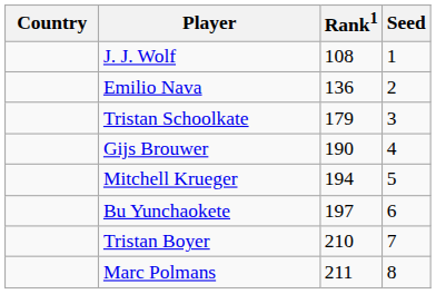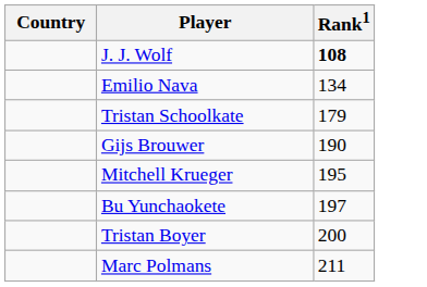 <table class="sortable wikitable">
 <tr>
 <th width="70">Country</th>
 <th width="175">Player</th>
 <th>Rank<sup>1</sup></th>
-<th>Seed</th>
 </tr>
 <tr>
 <td></td>
 <td><a href='#'>J. J. Wolf</a></td>
-<td>108</td>
-<td>1</td>
+<td><strong>108</strong></td>
 </tr>
 <tr>
 <td></td>
 <td><a href='#'>Emilio Nava</a></td>
-<td>136</td>
-<td>2</td>
+<td>134</td>
 </tr>
 <tr>
 <td></td>
 <td><a href='#'>Tristan Schoolkate</a></td>
 <td>179</td>
-<td>3</td>
 </tr>
 <tr>
 <td></td>
 <td><a href='#'>Gijs Brouwer</a></td>
 <td>190</td>
-<td>4</td>
 </tr>
 <tr>
 <td></td>
 <td><a href='#'>Mitchell Krueger</a></td>
-<td>194</td>
-<td>5</td>
+<td>195</td>
 </tr>
 <tr>
 <td></td>
 <td><a href='#'>Bu Yunchaokete</a></td>
 <td>197</td>
-<td>6</td>
 </tr>
 <tr>
 <td></td>
 <td><a href='#'>Tristan Boyer</a></td>
-<td>210</td>
-<td>7</td>
+<td>200</td>
 </tr>
 <tr>
 <td></td>
 <td><a href='#'>Marc Polmans</a></td>
 <td>211</td>
-<td>8</td>
 </tr>
 </table>
